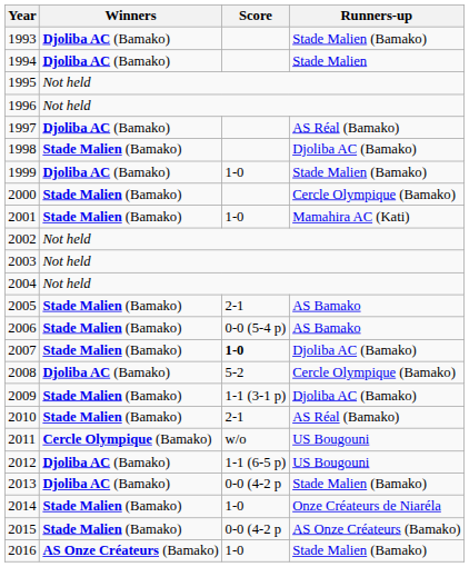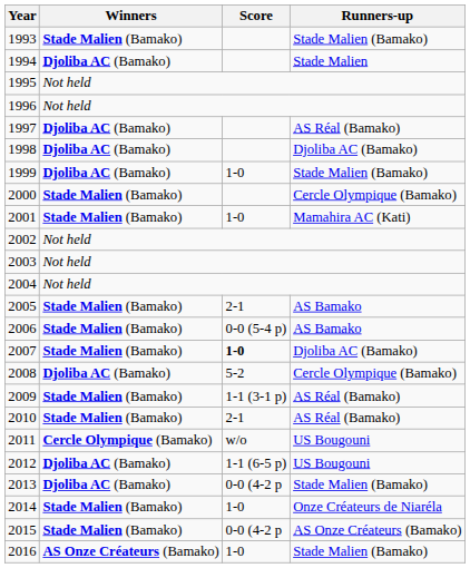 <table class="wikitable">
 <tr>
 <th>Year</th>
 <th>Winners</th>
 <th>Score</th>
 <th>Runners-up</th>
 </tr>
 <tr>
 <td>1993</td>
-<td><strong><a href='#'>Djoliba AC</a></strong> (Bamako)</td>
+<td><strong><a href='#'>Stade Malien</a></strong> (Bamako)</td>
 <td></td>
 <td><a href='#'>Stade Malien</a> (Bamako)</td>
 </tr>
 <tr>
 <td>1994</td>
 <td><strong><a href='#'>Djoliba AC</a></strong> (Bamako)</td>
 <td></td>
 <td><a href='#'>Stade Malien</a></td>
 </tr>
 <tr>
 <td>1995</td>
 <td colspan=3><em>Not held</em></td>
 </tr>
 <tr>
 <td>1996</td>
 <td colspan=3><em>Not held</em></td>
 </tr>
 <tr>
 <td>1997</td>
 <td><strong><a href='#'>Djoliba AC</a></strong> (Bamako)</td>
 <td></td>
 <td><a href='#'>AS Réal</a> (Bamako)</td>
 </tr>
 <tr>
 <td>1998</td>
-<td><strong><a href='#'>Stade Malien</a></strong> (Bamako)</td>
+<td><strong><a href='#'>Djoliba AC</a></strong> (Bamako)</td>
 <td></td>
 <td><a href='#'>Djoliba AC</a> (Bamako)</td>
 </tr>
 <tr>
 <td>1999</td>
 <td><strong><a href='#'>Djoliba AC</a></strong> (Bamako)</td>
 <td>1-0</td>
 <td><a href='#'>Stade Malien</a> (Bamako)</td>
 </tr>
 <tr>
 <td>2000</td>
 <td><strong><a href='#'>Stade Malien</a></strong> (Bamako)</td>
 <td></td>
 <td><a href='#'>Cercle Olympique</a> (Bamako)</td>
 </tr>
 <tr>
 <td>2001</td>
 <td><strong><a href='#'>Stade Malien</a></strong> (Bamako)</td>
 <td>1-0</td>
 <td><a href='#'>Mamahira AC</a> (Kati)</td>
 </tr>
 <tr>
 <td>2002</td>
 <td colspan=3><em>Not held</em></td>
 </tr>
 <tr>
 <td>2003</td>
 <td colspan=3><em>Not held</em></td>
 </tr>
 <tr>
 <td>2004</td>
 <td colspan=3><em>Not held</em></td>
 </tr>
 <tr>
 <td>2005</td>
 <td><strong><a href='#'>Stade Malien</a></strong> (Bamako)</td>
 <td>2-1</td>
 <td><a href='#'>AS Bamako</a></td>
 </tr>
 <tr>
 <td>2006</td>
 <td><strong><a href='#'>Stade Malien</a></strong> (Bamako)</td>
 <td>0-0 (5-4 p)</td>
 <td><a href='#'>AS Bamako</a></td>
 </tr>
 <tr>
 <td>2007</td>
 <td><strong><a href='#'>Stade Malien</a></strong> (Bamako)</td>
 <td><strong>1-0</strong></td>
 <td><a href='#'>Djoliba AC</a> (Bamako)</td>
 </tr>
 <tr>
 <td>2008</td>
 <td><strong><a href='#'>Djoliba AC</a></strong> (Bamako)</td>
 <td>5-2</td>
 <td><a href='#'>Cercle Olympique</a> (Bamako)</td>
 </tr>
 <tr>
 <td>2009</td>
 <td><strong><a href='#'>Stade Malien</a></strong> (Bamako)</td>
 <td>1-1 (3-1 p)</td>
-<td><a href='#'>Djoliba AC</a> (Bamako)</td>
+<td><a href='#'>AS Réal</a> (Bamako)</td>
 </tr>
 <tr>
 <td>2010</td>
 <td><strong><a href='#'>Stade Malien</a></strong> (Bamako)</td>
 <td>2-1</td>
 <td><a href='#'>AS Réal</a> (Bamako)</td>
 </tr>
 <tr>
 <td>2011</td>
 <td><strong><a href='#'>Cercle Olympique</a></strong> (Bamako)</td>
 <td>w/o</td>
 <td><a href='#'>US Bougouni</a></td>
 </tr>
 <tr>
 <td>2012</td>
 <td><strong><a href='#'>Djoliba AC</a></strong> (Bamako)</td>
 <td>1-1 (6-5 p)</td>
 <td><a href='#'>US Bougouni</a></td>
 </tr>
 <tr>
 <td>2013</td>
 <td><strong><a href='#'>Djoliba AC</a></strong> (Bamako)</td>
 <td>0-0 (4-2 p</td>
 <td><a href='#'>Stade Malien</a> (Bamako)</td>
 </tr>
 <tr>
 <td>2014</td>
 <td><strong><a href='#'>Stade Malien</a></strong> (Bamako)</td>
 <td>1-0</td>
 <td><a href='#'>Onze Créateurs de Niaréla</a></td>
 </tr>
 <tr>
 <td>2015</td>
 <td><strong><a href='#'>Stade Malien</a></strong> (Bamako)</td>
 <td>0-0 (4-2 p</td>
 <td><a href='#'>AS Onze Créateurs</a> (Bamako)</td>
 </tr>
 <tr>
 <td>2016</td>
 <td><strong><a href='#'>AS Onze Créateurs</a></strong> (Bamako)</td>
 <td>1-0</td>
 <td><a href='#'>Stade Malien</a> (Bamako)</td>
 </tr>
 </table>
